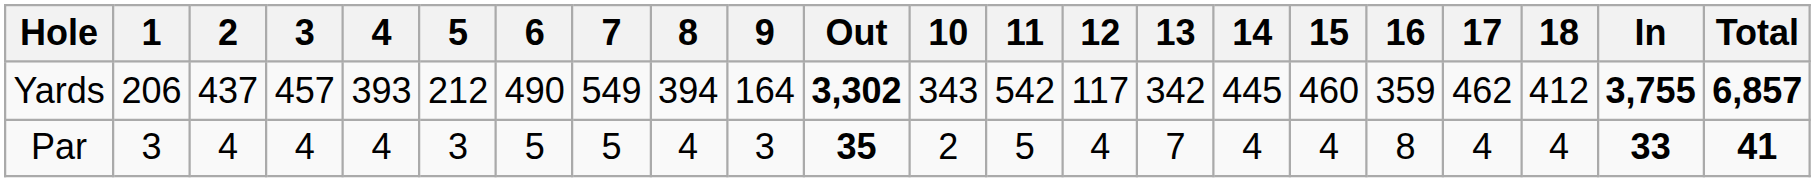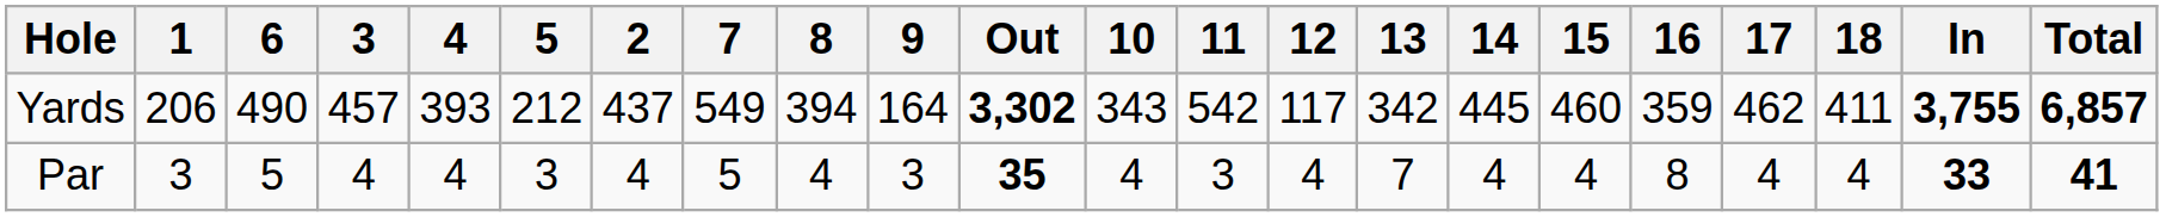 <table class="wikitable" style="text-align:center">
 <tr>
 <th align="left">Hole</th>
 <th>1</th>
-<th>2</th>
+<th>6</th>
 <th>3</th>
 <th>4</th>
 <th>5</th>
-<th>6</th>
+<th>2</th>
 <th>7</th>
 <th>8</th>
 <th>9</th>
 <th>Out</th>
 <th>10</th>
 <th>11</th>
 <th>12</th>
 <th>13</th>
 <th>14</th>
 <th>15</th>
 <th>16</th>
 <th>17</th>
 <th>18</th>
 <th>In</th>
 <th>Total</th>
 </tr>
 <tr>
 <td align="center">Yards</td>
 <td>206</td>
-<td>437</td>
+<td>490</td>
 <td>457</td>
 <td>393</td>
 <td>212</td>
-<td>490</td>
+<td>437</td>
 <td>549</td>
 <td>394</td>
 <td>164</td>
 <td><strong>3,302</strong></td>
 <td>343</td>
 <td>542</td>
 <td>117</td>
 <td>342</td>
 <td>445</td>
 <td>460</td>
 <td>359</td>
 <td>462</td>
-<td>412</td>
+<td>411</td>
 <td><strong>3,755</strong></td>
 <td><strong>6,857</strong></td>
 </tr>
 <tr>
 <td align="center">Par</td>
 <td>3</td>
-<td>4</td>
+<td>5</td>
 <td>4</td>
 <td>4</td>
 <td>3</td>
-<td>5</td>
+<td>4</td>
 <td>5</td>
 <td>4</td>
 <td>3</td>
 <td><strong>35</strong></td>
-<td>2</td>
-<td>5</td>
+<td>4</td>
+<td>3</td>
 <td>4</td>
 <td>7</td>
 <td>4</td>
 <td>4</td>
 <td>8</td>
 <td>4</td>
 <td>4</td>
 <td><strong>33</strong></td>
 <td><strong>41</strong></td>
 </tr>
 </table>
